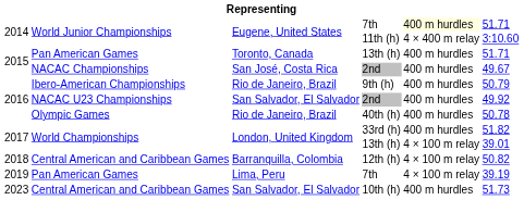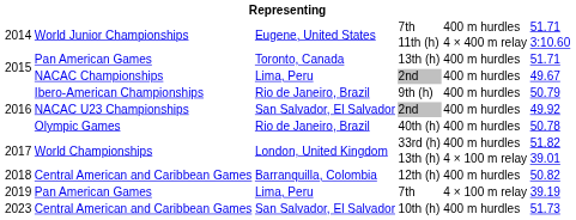 <table>
 <tr>
 <th colspan="6">Representing </th>
 </tr>
 <tr>
 <td rowspan=2>2014</td>
 <td rowspan=2><a href='#'>World Junior Championships</a></td>
 <td rowspan=2><a href='#'>Eugene, United States</a></td>
 <td>7th</td>
-<td style="background: lightyellow;">400 m hurdles</td>
+<td>400 m hurdles</td>
 <td><a href='#'>51.71</a></td>
 </tr>
 <tr>
 <td>11th (h)</td>
 <td>4 × 400 m relay</td>
 <td><a href='#'>3:10.60</a></td>
 </tr>
 <tr>
 <td rowspan=2>2015</td>
 <td><a href='#'>Pan American Games</a></td>
 <td><a href='#'>Toronto, Canada</a></td>
 <td>13th (h)</td>
 <td>400 m hurdles</td>
 <td><a href='#'>51.71</a></td>
 </tr>
 <tr>
 <td><a href='#'>NACAC Championships</a></td>
-<td><a href='#'>San José, Costa Rica</a></td>
+<td><a href='#'>Lima, Peru</a></td>
 <td bgcolor=silver>2nd</td>
 <td>400 m hurdles</td>
 <td><a href='#'>49.67</a></td>
 </tr>
 <tr>
 <td rowspan=3>2016</td>
 <td><a href='#'>Ibero-American Championships</a></td>
 <td><a href='#'>Rio de Janeiro, Brazil</a></td>
 <td>9th (h)</td>
 <td>400 m hurdles</td>
 <td><a href='#'>50.79</a></td>
 </tr>
 <tr>
 <td><a href='#'>NACAC U23 Championships</a></td>
 <td><a href='#'>San Salvador, El Salvador</a></td>
 <td bgcolor=silver>2nd</td>
 <td>400 m hurdles</td>
 <td><a href='#'>49.92</a></td>
 </tr>
 <tr>
 <td><a href='#'>Olympic Games</a></td>
 <td><a href='#'>Rio de Janeiro, Brazil</a></td>
 <td>40th (h)</td>
 <td>400 m hurdles</td>
 <td><a href='#'>50.78</a></td>
 </tr>
 <tr>
 <td rowspan=2>2017</td>
 <td rowspan=2><a href='#'>World Championships</a></td>
 <td rowspan=2><a href='#'>London, United Kingdom</a></td>
 <td>33rd (h)</td>
 <td>400 m hurdles</td>
 <td><a href='#'>51.82</a></td>
 </tr>
 <tr>
 <td>13th (h)</td>
 <td>4 × 100 m relay</td>
 <td><a href='#'>39.01</a></td>
 </tr>
 <tr>
 <td>2018</td>
 <td><a href='#'>Central American and Caribbean Games</a></td>
 <td><a href='#'>Barranquilla, Colombia</a></td>
 <td>12th (h)</td>
-<td>4 × 100 m relay</td>
+<td>400 m hurdles</td>
 <td><a href='#'>50.82</a></td>
 </tr>
 <tr>
 <td>2019</td>
 <td><a href='#'>Pan American Games</a></td>
 <td><a href='#'>Lima, Peru</a></td>
 <td>7th</td>
 <td>4 × 100 m relay</td>
 <td><a href='#'>39.19</a></td>
 </tr>
 <tr>
 <td>2023</td>
 <td><a href='#'>Central American and Caribbean Games</a></td>
 <td><a href='#'>San Salvador, El Salvador</a></td>
 <td>10th (h)</td>
 <td>400 m hurdles</td>
 <td><a href='#'>51.73</a></td>
 </tr>
 </table>
